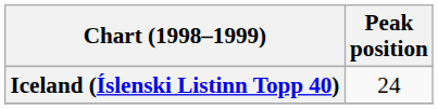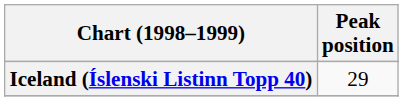 <table class="wikitable sortable plainrowheaders" style="text-align:center">
 <tr>
 <th>Chart (1998–1999)</th>
 <th>Peak<br>position</th>
 </tr>
 <tr>
 </tr>
 <tr>
 <th scope="row">Iceland (<a href='#'>Íslenski Listinn Topp 40</a>)</th>
-<td>24</td>
+<td>29</td>
 </tr>
 <tr>
 </tr>
 <tr>
 </tr>
 <tr>
 </tr>
 <tr>
 </tr>
 <tr>
 </tr>
 </table>
